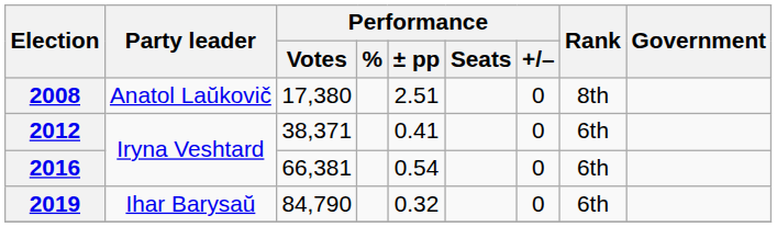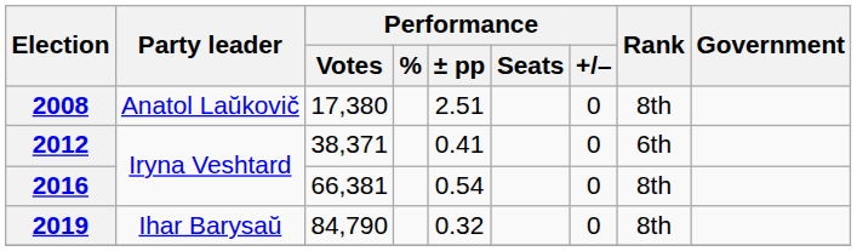 <table class=wikitable style=text-align:center>
 <tr>
 <th rowspan="2"><strong>Election</strong></th>
 <th rowspan="2">Party leader</th>
 <th colspan="5" scope="col">Performance</th>
 <th rowspan="2">Rank</th>
 <th rowspan="2">Government</th>
 </tr>
 <tr>
 <th><strong>Votes</strong></th>
 <th><strong>%</strong></th>
 <th><strong>± pp</strong></th>
 <th><strong>Seats</strong></th>
 <th><strong>+/–</strong></th>
 </tr>
 <tr>
 <th><a href='#'>2008</a></th>
 <td rowspan="1"><a href='#'>Anatol Laŭkovič</a></td>
 <td>17,380</td>
 <td></td>
 <td> 2.51</td>
 <td></td>
 <td> 0</td>
 <td> 8th</td>
 <td></td>
 </tr>
 <tr>
 <th><a href='#'>2012</a></th>
 <td rowspan="2"><a href='#'>Iryna Veshtard</a></td>
 <td>38,371</td>
 <td></td>
 <td> 0.41</td>
 <td></td>
 <td> 0</td>
 <td> 6th</td>
 <td></td>
 </tr>
 <tr>
 <th><a href='#'>2016</a></th>
 <td>66,381</td>
 <td></td>
 <td> 0.54</td>
 <td></td>
 <td> 0</td>
-<td> 6th</td>
+<td> 8th</td>
 <td></td>
 </tr>
 <tr>
 <th><a href='#'>2019</a></th>
 <td rowspan="1"><a href='#'>Ihar Barysaŭ</a></td>
 <td>84,790</td>
 <td></td>
 <td> 0.32</td>
 <td></td>
 <td> 0</td>
-<td> 6th</td>
+<td> 8th</td>
 <td></td>
 </tr>
 <tr>
 </tr>
 </table>
